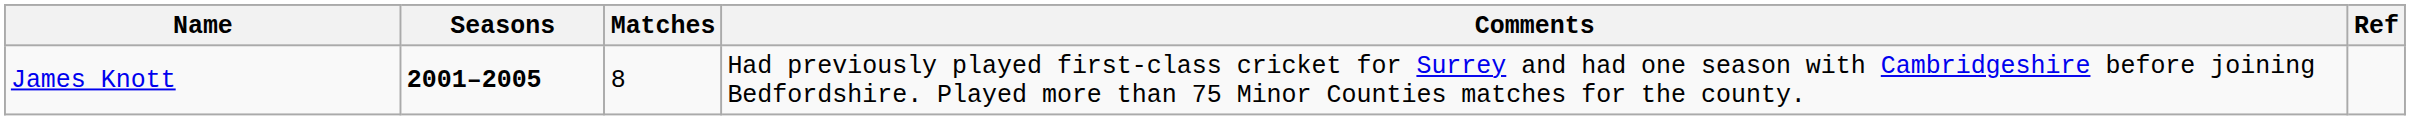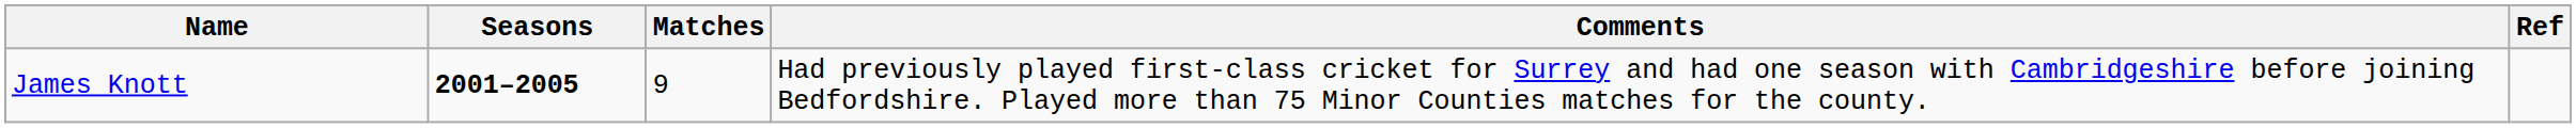 <table class="wikitable">
 <tr>
 <th style="width:200px">Name</th>
 <th style="width:100px">Seasons</th>
 <th>Matches</th>
 <th>Comments</th>
 <th>Ref</th>
 </tr>
 <tr>
 <td><a href='#'>James Knott</a></td>
 <td><strong>2001–2005</strong></td>
-<td>8</td>
+<td>9</td>
 <td>Had previously played first-class cricket for <a href='#'>Surrey</a> and had one season with <a href='#'>Cambridgeshire</a> before joining Bedfordshire. Played more than 75 Minor Counties matches for the county.</td>
 <td></td>
 </tr>
 </table>
